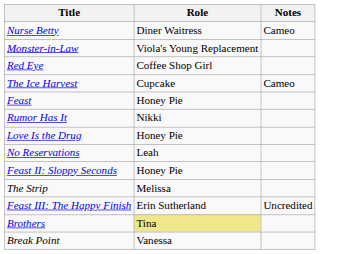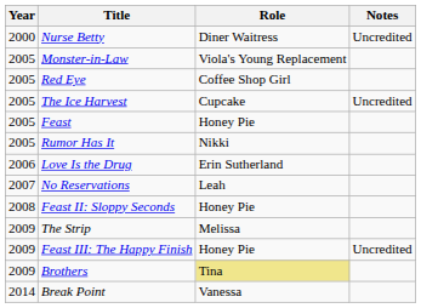 <table class="wikitable sortable">
 <tr>
+<th>Year</th>
 <th>Title</th>
 <th>Role</th>
 <th class="unsortable">Notes</th>
 </tr>
 <tr>
+<td>2000</td>
 <td><em><a href='#'>Nurse Betty</a></em></td>
 <td>Diner Waitress</td>
-<td>Cameo</td>
+<td>Uncredited</td>
 </tr>
 <tr>
+<td>2005</td>
 <td><em><a href='#'>Monster-in-Law</a></em></td>
 <td>Viola's Young Replacement</td>
 <td></td>
 </tr>
 <tr>
+<td>2005</td>
 <td><em><a href='#'>Red Eye</a></em></td>
 <td>Coffee Shop Girl</td>
 <td></td>
 </tr>
 <tr>
+<td>2005</td>
 <td><em><a href='#'>The Ice Harvest</a></em></td>
 <td>Cupcake</td>
-<td>Cameo</td>
+<td>Uncredited</td>
 </tr>
 <tr>
+<td>2005</td>
 <td><em><a href='#'>Feast</a></em></td>
 <td>Honey Pie</td>
 <td></td>
 </tr>
 <tr>
+<td>2005</td>
 <td><em><a href='#'>Rumor Has It</a></em></td>
 <td>Nikki</td>
 <td></td>
 </tr>
 <tr>
+<td>2006</td>
 <td><em><a href='#'>Love Is the Drug</a></em></td>
-<td>Honey Pie</td>
+<td>Erin Sutherland</td>
 <td></td>
 </tr>
 <tr>
+<td>2007</td>
 <td><em><a href='#'>No Reservations</a></em></td>
 <td>Leah</td>
 <td></td>
 </tr>
 <tr>
+<td>2008</td>
 <td><em><a href='#'>Feast II: Sloppy Seconds</a></em></td>
 <td>Honey Pie</td>
 <td></td>
 </tr>
 <tr>
+<td>2009</td>
 <td><em>The Strip</em></td>
 <td>Melissa</td>
 <td></td>
 </tr>
 <tr>
+<td>2009</td>
 <td><em><a href='#'>Feast III: The Happy Finish</a></em></td>
-<td>Erin Sutherland</td>
+<td>Honey Pie</td>
 <td>Uncredited</td>
 </tr>
 <tr>
+<td>2009</td>
 <td><em><a href='#'>Brothers</a></em></td>
 <td style="background: khaki;">Tina</td>
 <td></td>
 </tr>
 <tr>
+<td>2014</td>
 <td><em>Break Point</em></td>
 <td>Vanessa</td>
 <td></td>
 </tr>
 </table>
